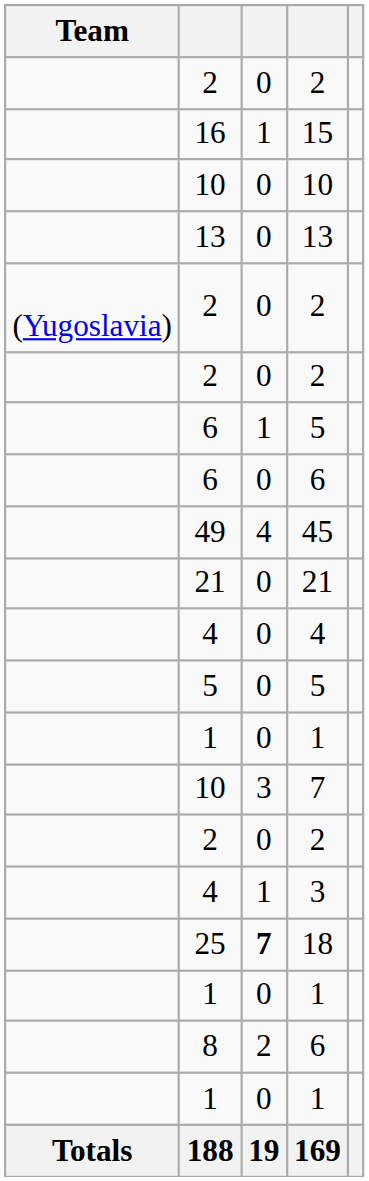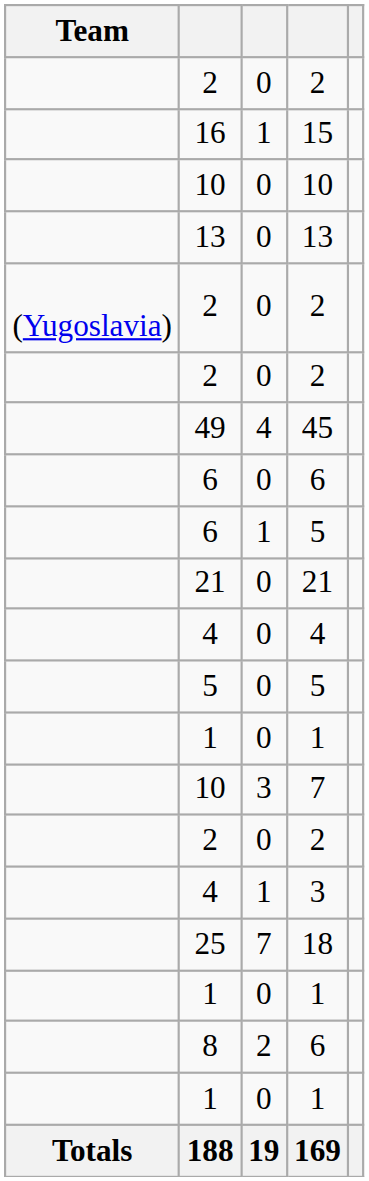 <table class="wikitable sortable" style="text-align:center; font-size:90%">
 <tr>
 <th>Team</th>
 <th></th>
 <th></th>
 <th></th>
 <th></th>
 </tr>
 <tr>
 <td align=left></td>
 <td>2</td>
 <td>0</td>
 <td>2</td>
 <td></td>
 </tr>
 <tr>
 <td align=left></td>
 <td>16</td>
 <td>1</td>
 <td>15</td>
 <td></td>
 </tr>
 <tr>
 <td align=left></td>
 <td>10</td>
 <td>0</td>
 <td>10</td>
 <td></td>
 </tr>
 <tr>
 <td align=left></td>
 <td>13</td>
 <td>0</td>
 <td>13</td>
 <td></td>
 </tr>
 <tr>
 <td align=left> <br> (<a href='#'>Yugoslavia</a>)</td>
 <td>2</td>
 <td>0</td>
 <td>2</td>
 <td></td>
 </tr>
 <tr>
 <td align=left></td>
 <td>2</td>
 <td>0</td>
 <td>2</td>
 <td></td>
 </tr>
 <tr>
 <td align=left></td>
-<td>6</td>
-<td>1</td>
-<td>5</td>
+<td>49</td>
+<td>4</td>
+<td>45</td>
 <td></td>
 </tr>
 <tr>
 <td align=left></td>
 <td>6</td>
 <td>0</td>
 <td>6</td>
 <td></td>
 </tr>
 <tr>
 <td align=left></td>
-<td>49</td>
-<td>4</td>
-<td>45</td>
+<td>6</td>
+<td>1</td>
+<td>5</td>
 <td></td>
 </tr>
 <tr>
 <td align=left></td>
 <td>21</td>
 <td>0</td>
 <td>21</td>
 <td></td>
 </tr>
 <tr>
 <td align=left></td>
 <td>4</td>
 <td>0</td>
 <td>4</td>
 <td></td>
 </tr>
 <tr>
 <td align=left></td>
 <td>5</td>
 <td>0</td>
 <td>5</td>
 <td></td>
 </tr>
 <tr>
 <td align=left></td>
 <td>1</td>
 <td>0</td>
 <td>1</td>
 <td></td>
 </tr>
 <tr>
 <td align=left></td>
 <td>10</td>
 <td>3</td>
 <td>7</td>
 <td></td>
 </tr>
 <tr>
 <td align=left></td>
 <td>2</td>
 <td>0</td>
 <td>2</td>
 <td></td>
 </tr>
 <tr>
 <td align=left></td>
 <td>4</td>
 <td>1</td>
 <td>3</td>
 <td></td>
 </tr>
 <tr>
 <td align=left></td>
 <td>25</td>
-<td><strong>7</strong></td>
+<td>7</td>
 <td>18</td>
 <td></td>
 </tr>
 <tr>
 <td align=left></td>
 <td>1</td>
 <td>0</td>
 <td>1</td>
 <td></td>
 </tr>
 <tr>
 <td align=left></td>
 <td>8</td>
 <td>2</td>
 <td>6</td>
 <td></td>
 </tr>
 <tr>
 <td align=left></td>
 <td>1</td>
 <td>0</td>
 <td>1</td>
 <td></td>
 </tr>
 <tr>
 <th>Totals</th>
 <th>188</th>
 <th>19</th>
 <th>169</th>
 <th></th>
 </tr>
 </table>
